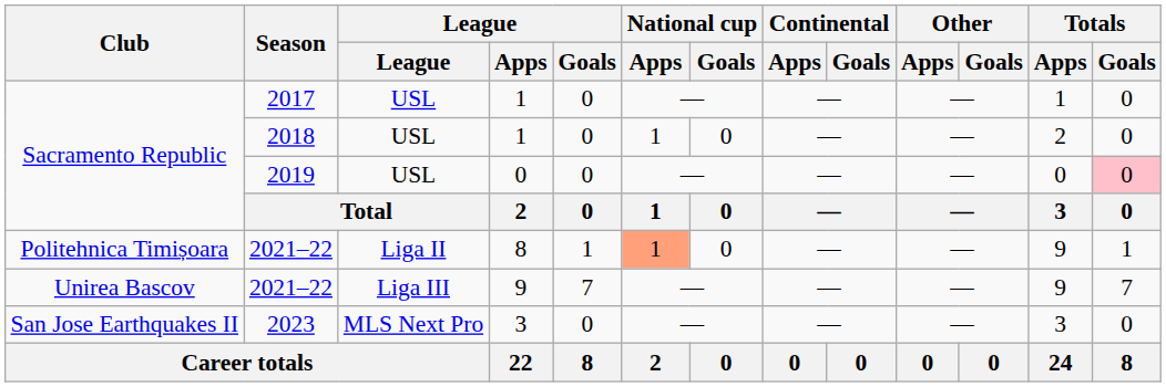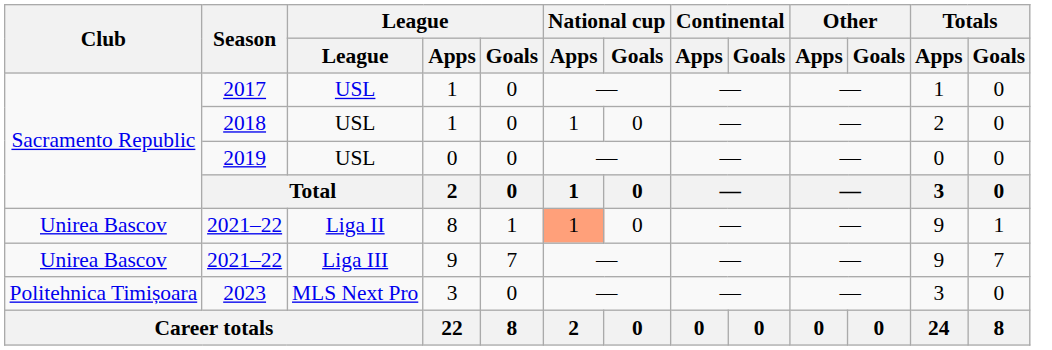 <table class="wikitable" Style="text-align: center">
 <tr>
 <th rowspan="2">Club</th>
 <th rowspan="2">Season</th>
 <th colspan="3">League</th>
 <th colspan="2">National cup</th>
 <th colspan="2">Continental</th>
 <th colspan="2">Other</th>
 <th colspan="2">Totals</th>
 </tr>
 <tr>
 <th>League</th>
 <th>Apps</th>
 <th>Goals</th>
 <th>Apps</th>
 <th>Goals</th>
 <th>Apps</th>
 <th>Goals</th>
 <th>Apps</th>
 <th>Goals</th>
 <th>Apps</th>
 <th>Goals</th>
 </tr>
 <tr>
 <td rowspan="4"><a href='#'>Sacramento Republic</a></td>
 <td><a href='#'>2017</a></td>
 <td><a href='#'>USL</a></td>
 <td>1</td>
 <td>0</td>
 <td colspan="2">—</td>
 <td colspan="2">—</td>
 <td colspan="2">—</td>
 <td>1</td>
 <td>0</td>
 </tr>
 <tr>
 <td><a href='#'>2018</a></td>
 <td>USL</td>
 <td>1</td>
 <td>0</td>
 <td>1</td>
 <td>0</td>
 <td colspan="2">—</td>
 <td colspan="2">—</td>
 <td>2</td>
 <td>0</td>
 </tr>
 <tr>
 <td><a href='#'>2019</a></td>
 <td>USL</td>
 <td>0</td>
 <td>0</td>
 <td colspan="2">—</td>
 <td colspan="2">—</td>
 <td colspan="2">—</td>
 <td>0</td>
-<td style="background: pink;">0</td>
+<td>0</td>
 </tr>
 <tr>
 <th colspan="2">Total</th>
 <th>2</th>
 <th>0</th>
 <th>1</th>
 <th>0</th>
 <th colspan="2">—</th>
 <th colspan="2">—</th>
 <th>3</th>
 <th>0</th>
 </tr>
 <tr>
-<td><a href='#'>Politehnica Timișoara</a></td>
+<td><a href='#'>Unirea Bascov</a></td>
 <td><a href='#'>2021–22</a></td>
 <td><a href='#'>Liga II</a></td>
 <td>8</td>
 <td>1</td>
 <td style="background: lightsalmon;">1</td>
 <td>0</td>
 <td colspan="2">—</td>
 <td colspan="2">—</td>
 <td>9</td>
 <td>1</td>
 </tr>
 <tr>
 <td><a href='#'>Unirea Bascov</a></td>
 <td><a href='#'>2021–22</a></td>
 <td><a href='#'>Liga III</a></td>
 <td>9</td>
 <td>7</td>
 <td colspan="2">—</td>
 <td colspan="2">—</td>
 <td colspan="2">—</td>
 <td>9</td>
 <td>7</td>
 </tr>
 <tr>
-<td><a href='#'>San Jose Earthquakes II</a></td>
+<td><a href='#'>Politehnica Timișoara</a></td>
 <td><a href='#'>2023</a></td>
 <td><a href='#'>MLS Next Pro</a></td>
 <td>3</td>
 <td>0</td>
 <td colspan="2">—</td>
 <td colspan="2">—</td>
 <td colspan="2">—</td>
 <td>3</td>
 <td>0</td>
 </tr>
 <tr>
 <th colspan="3">Career totals</th>
 <th>22</th>
 <th>8</th>
 <th>2</th>
 <th>0</th>
 <th>0</th>
 <th>0</th>
 <th>0</th>
 <th>0</th>
 <th>24</th>
 <th>8</th>
 </tr>
 </table>
